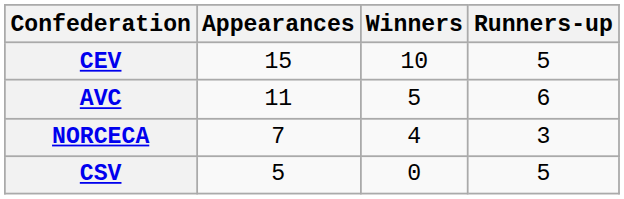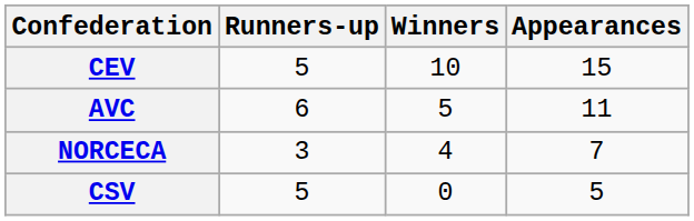 <table class="wikitable plainrowheaders sortable" style="text-align:center">
 <tr>
 <th scope="col">Confederation</th>
+<th scope="col">Runners-up</th>
+<th scope="col">Winners</th>
 <th scope="col">Appearances</th>
-<th scope="col">Winners</th>
-<th scope="col">Runners-up</th>
 </tr>
 <tr>
 <th scope="row"><a href='#'>CEV</a></th>
+<td align=center>5</td>
+<td align=center>10</td>
 <td align=center>15</td>
-<td align=center>10</td>
-<td align=center>5</td>
 </tr>
 <tr>
 <th scope="row"><a href='#'>AVC</a></th>
+<td align=center>6</td>
+<td align=center>5</td>
 <td align=center>11</td>
-<td align=center>5</td>
-<td align=center>6</td>
 </tr>
 <tr>
 <th scope="row"><a href='#'>NORCECA</a></th>
+<td align=center>3</td>
+<td align=center>4</td>
 <td align=center>7</td>
-<td align=center>4</td>
-<td align=center>3</td>
 </tr>
 <tr>
 <th scope="row"><a href='#'>CSV</a></th>
 <td align=center>5</td>
 <td align=center>0</td>
 <td align=center>5</td>
 </tr>
 </table>
